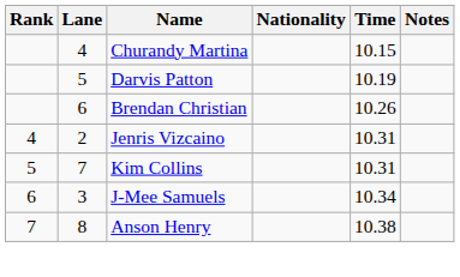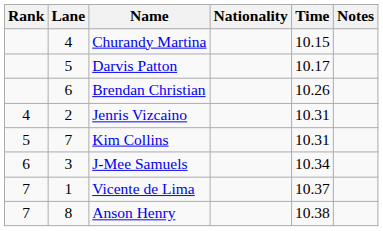 <table class="wikitable sortable" style="text-align:center">
 <tr>
 <th>Rank</th>
 <th>Lane</th>
 <th>Name</th>
 <th>Nationality</th>
 <th>Time</th>
 <th>Notes</th>
 </tr>
 <tr>
 <td></td>
 <td>4</td>
 <td align=left><a href='#'>Churandy Martina</a></td>
 <td align=left></td>
 <td>10.15</td>
 <td></td>
 </tr>
 <tr>
 <td></td>
 <td>5</td>
 <td align=left><a href='#'>Darvis Patton</a></td>
 <td align=left></td>
-<td>10.19</td>
+<td>10.17</td>
 <td></td>
 </tr>
 <tr>
 <td></td>
 <td>6</td>
 <td align=left><a href='#'>Brendan Christian</a></td>
 <td align=left></td>
 <td>10.26</td>
 <td></td>
 </tr>
 <tr>
 <td>4</td>
 <td>2</td>
 <td align=left><a href='#'>Jenris Vizcaino</a></td>
 <td align=left></td>
 <td>10.31</td>
 <td></td>
 </tr>
 <tr>
 <td>5</td>
 <td>7</td>
 <td align=left><a href='#'>Kim Collins</a></td>
 <td align=left></td>
 <td>10.31</td>
 <td></td>
 </tr>
 <tr>
 <td>6</td>
 <td>3</td>
 <td align=left><a href='#'>J-Mee Samuels</a></td>
 <td align=left></td>
 <td>10.34</td>
 <td></td>
 </tr>
 <tr>
 <td>7</td>
+<td>1</td>
+<td align=left><a href='#'>Vicente de Lima</a></td>
+<td align=left></td>
+<td>10.37</td>
+<td></td>
+</tr>
+<tr>
+<td>7</td>
 <td>8</td>
 <td align=left><a href='#'>Anson Henry</a></td>
 <td align=left></td>
 <td>10.38</td>
 <td></td>
 </tr>
 </table>
